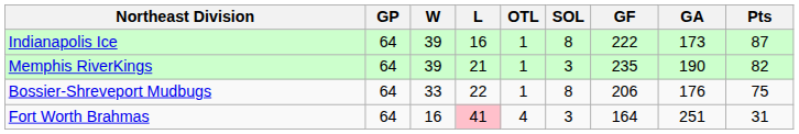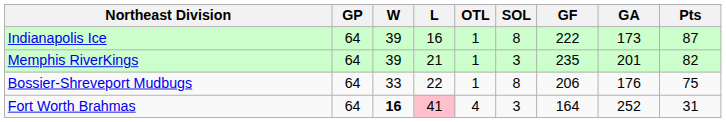 <table class="wikitable">
 <tr>
 <th width="40%" bgcolor="#e0e0e0">Northeast Division</th>
 <th width="5%" bgcolor="#e0e0e0">GP</th>
 <th width="5%" bgcolor="#e0e0e0">W</th>
 <th width="5%" bgcolor="#e0e0e0">L</th>
 <th width="5%" bgcolor="#e0e0e0">OTL</th>
 <th width="5%" bgcolor="#e0e0e0">SOL</th>
 <th width="7.5%" bgcolor="#e0e0e0">GF</th>
 <th width="7.5%" bgcolor="#e0e0e0">GA</th>
 <th width="7.5%" bgcolor="#e0e0e0">Pts</th>
 </tr>
 <tr align="center" bgcolor="#CCFFCC">
 <td align="left"><a href='#'>Indianapolis Ice</a></td>
 <td>64</td>
 <td>39</td>
 <td>16</td>
 <td>1</td>
 <td>8</td>
 <td>222</td>
 <td>173</td>
 <td>87</td>
 </tr>
 <tr align="center" bgcolor="#CCFFCC">
 <td align="left"><a href='#'>Memphis RiverKings</a></td>
 <td>64</td>
 <td>39</td>
 <td>21</td>
 <td>1</td>
 <td>3</td>
 <td>235</td>
-<td>190</td>
+<td>201</td>
 <td>82</td>
 </tr>
 <tr align="center">
 <td align="left"><a href='#'>Bossier-Shreveport Mudbugs</a></td>
 <td>64</td>
 <td>33</td>
 <td>22</td>
 <td>1</td>
 <td>8</td>
 <td>206</td>
 <td>176</td>
 <td>75</td>
 </tr>
 <tr align="center">
 <td align="left"><a href='#'>Fort Worth Brahmas</a></td>
 <td>64</td>
-<td>16</td>
+<td><strong>16</strong></td>
 <td style="background: pink;">41</td>
 <td>4</td>
 <td>3</td>
 <td>164</td>
-<td>251</td>
+<td>252</td>
 <td>31</td>
 </tr>
 </table>
